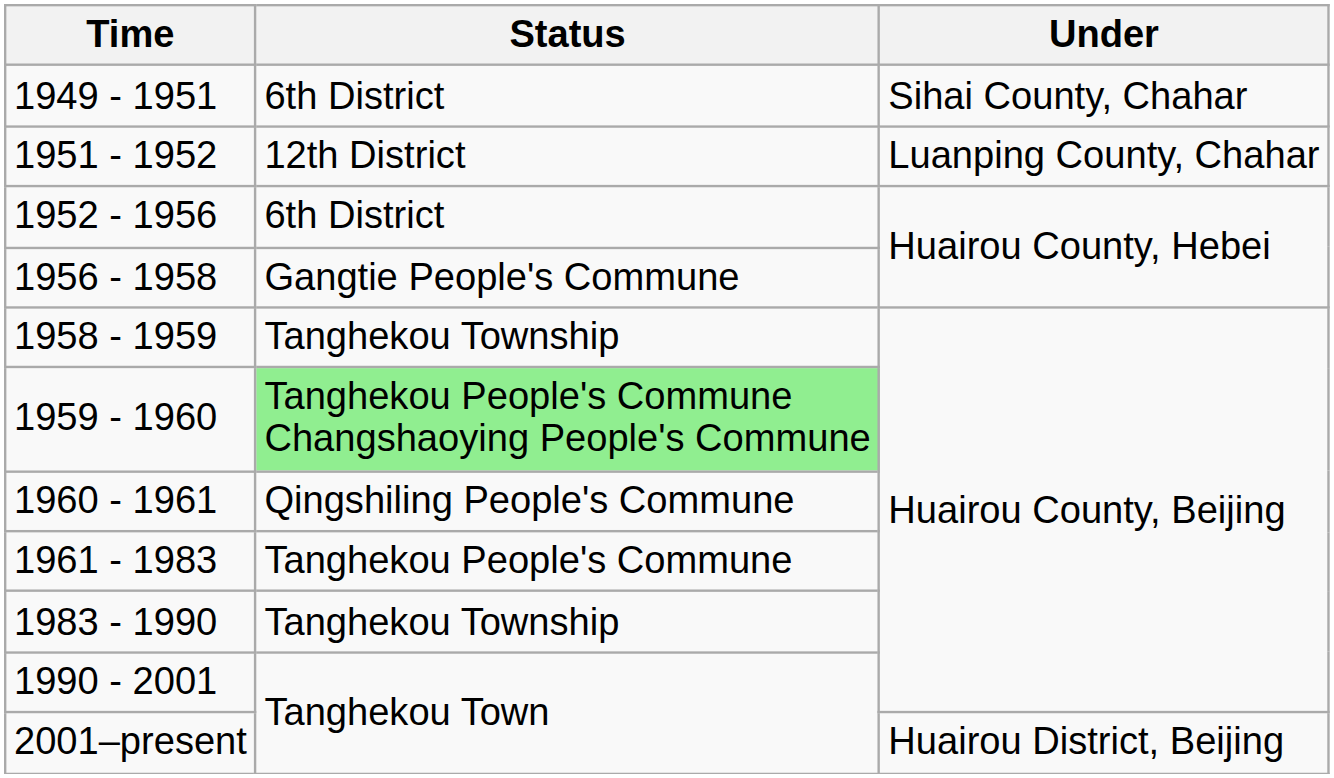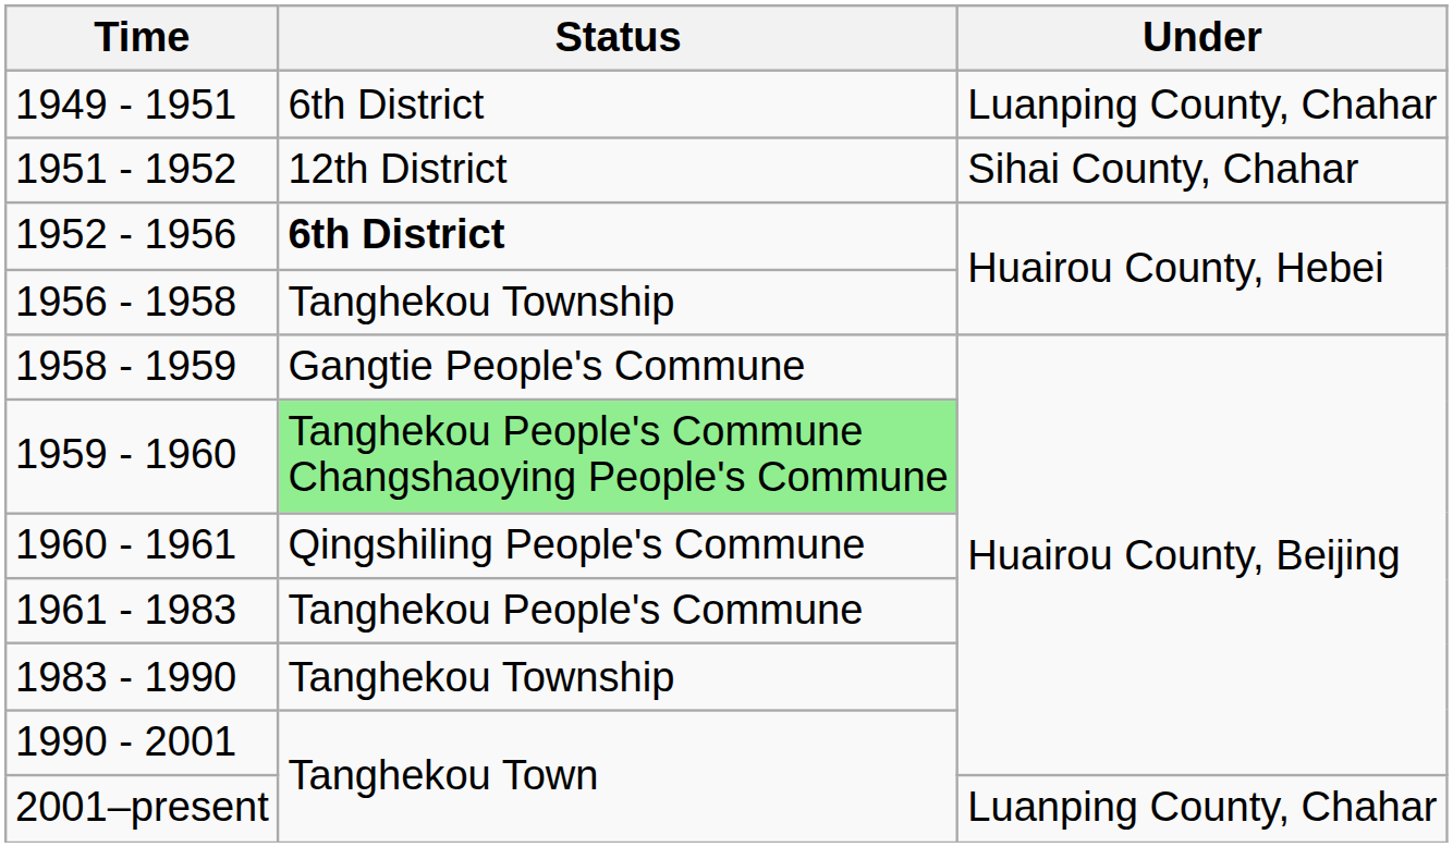 <table class="wikitable">
 <tr>
 <th>Time</th>
 <th>Status</th>
 <th>Under</th>
 </tr>
 <tr>
 <td>1949 - 1951</td>
 <td>6th District</td>
-<td>Sihai County, Chahar</td>
+<td>Luanping County, Chahar</td>
 </tr>
 <tr>
 <td>1951 - 1952</td>
 <td>12th District</td>
-<td>Luanping County, Chahar</td>
+<td>Sihai County, Chahar</td>
 </tr>
 <tr>
 <td>1952 - 1956</td>
-<td>6th District</td>
+<td><strong>6th District</strong></td>
 <td rowspan="2">Huairou County, Hebei</td>
 </tr>
 <tr>
 <td>1956 - 1958</td>
-<td>Gangtie People's Commune</td>
+<td>Tanghekou Township</td>
 </tr>
 <tr>
 <td>1958 - 1959</td>
-<td>Tanghekou Township</td>
+<td>Gangtie People's Commune</td>
 <td rowspan="6">Huairou County, Beijing</td>
 </tr>
 <tr>
 <td>1959 - 1960</td>
 <td style="background: lightgreen;">Tanghekou People's Commune<br>Changshaoying People's Commune</td>
 </tr>
 <tr>
 <td>1960 - 1961</td>
 <td>Qingshiling People's Commune</td>
 </tr>
 <tr>
 <td>1961 - 1983</td>
 <td>Tanghekou People's Commune</td>
 </tr>
 <tr>
 <td>1983 - 1990</td>
 <td>Tanghekou Township</td>
 </tr>
 <tr>
 <td>1990 - 2001</td>
 <td rowspan="2">Tanghekou Town</td>
 </tr>
 <tr>
 <td>2001–present</td>
-<td>Huairou District, Beijing</td>
+<td>Luanping County, Chahar</td>
 </tr>
 </table>
